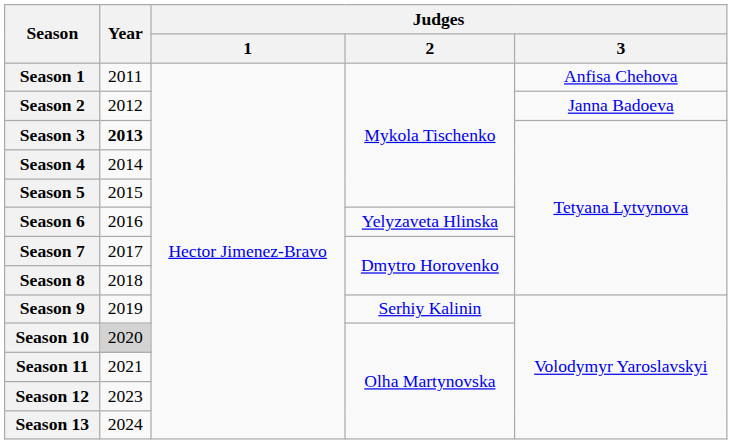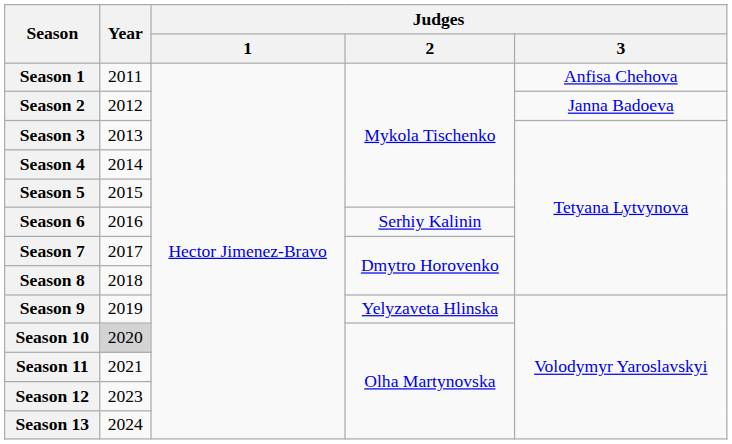 <table class="wikitable" style="font-size:90%; width:95%; text-align: center;">
 <tr>
 <th rowspan="2">Season</th>
 <th rowspan="2">Year</th>
 <th colspan="3">Judges</th>
 </tr>
 <tr>
 <th>1</th>
 <th>2</th>
 <th>3</th>
 </tr>
 <tr>
 <th>Season 1</th>
 <td>2011</td>
 <td rowspan="13"><a href='#'>Hector Jimenez-Bravo</a></td>
 <td rowspan="5"><a href='#'>Mykola Tischenko</a></td>
 <td><a href='#'>Anfisa Chehova</a></td>
 </tr>
 <tr>
 <th>Season 2</th>
 <td>2012</td>
 <td><a href='#'>Janna Badoeva</a></td>
 </tr>
 <tr>
 <th>Season 3</th>
-<td><strong>2013</strong></td>
+<td>2013</td>
 <td rowspan="6"><a href='#'>Tetyana Lytvynova</a></td>
 </tr>
 <tr>
 <th>Season 4</th>
 <td>2014</td>
 </tr>
 <tr>
 <th>Season 5</th>
 <td>2015</td>
 </tr>
 <tr>
 <th>Season 6</th>
 <td>2016</td>
-<td><a href='#'>Yelyzaveta Hlinska</a></td>
+<td><a href='#'>Serhiy Kalinin</a></td>
 </tr>
 <tr>
 <th>Season 7</th>
 <td>2017</td>
 <td rowspan="2"><a href='#'>Dmytro Horovenko</a></td>
 </tr>
 <tr>
 <th>Season 8</th>
 <td>2018</td>
 </tr>
 <tr>
 <th>Season 9</th>
 <td>2019</td>
-<td><a href='#'>Serhiy Kalinin</a></td>
+<td><a href='#'>Yelyzaveta Hlinska</a></td>
 <td rowspan="5"><a href='#'>Volodymyr Yaroslavskyi</a></td>
 </tr>
 <tr>
 <th>Season 10</th>
 <td style="background: lightgrey;">2020</td>
 <td rowspan="4"><a href='#'>Olha Martynovska</a></td>
 </tr>
 <tr>
 <th>Season 11</th>
 <td>2021</td>
 </tr>
 <tr>
 <th>Season 12</th>
 <td>2023</td>
 </tr>
 <tr>
 <th>Season 13</th>
 <td>2024</td>
 </tr>
 </table>
